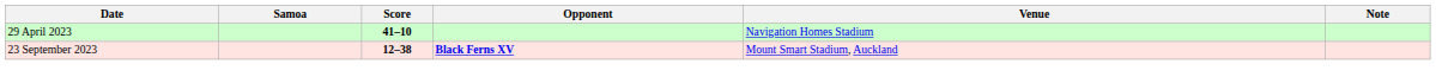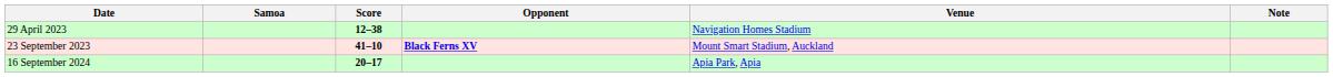 <table class="wikitable sortable" style="width:100%">
 <tr>
 <th style="width:15%">Date</th>
 <th>Samoa</th>
 <th style="width:5%">Score</th>
 <th>Opponent</th>
 <th>Venue</th>
 <th>Note</th>
 </tr>
 <tr bgcolor="#ccffcc">
 <td>29 April 2023</td>
 <td align=right></td>
-<td align=center><strong>41–10</strong></td>
+<td align=center><strong>12–38</strong></td>
 <td></td>
 <td><a href='#'>Navigation Homes Stadium</a></td>
 <td></td>
 </tr>
 <tr bgcolor="FFE4E1">
 <td>23 September 2023</td>
 <td align=right></td>
-<td align=center><strong>12–38</strong></td>
+<td align=center><strong>41–10</strong></td>
 <td><strong> <a href='#'>Black Ferns XV</a></strong></td>
 <td><a href='#'>Mount Smart Stadium</a>, <a href='#'>Auckland</a></td>
 <td></td>
 </tr>
+<tr bgcolor="#ccffcc">
+<td>16 September 2024</td>
+<td align=right></td>
+<td align=center><strong>20–17</strong></td>
+<td></td>
+<td><a href='#'>Apia Park</a>, <a href='#'>Apia</a></td>
+<td></td>
+</tr>
 </table>
